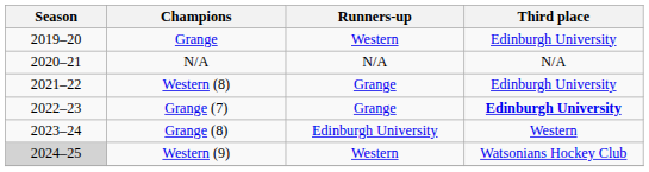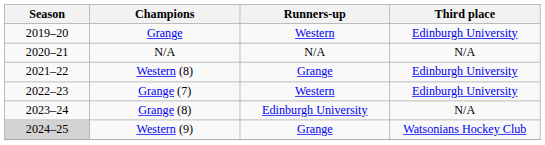 <table class="wikitable" style="text-align: center;">
 <tr>
 <th rowspan=1 width=105>Season</th>
 <th rowspan=1 width=190>Champions</th>
 <th rowspan=1 width=190>Runners-up</th>
 <th rowspan=1 width=190>Third place</th>
 </tr>
 <tr>
 <td>2019–20</td>
 <td><a href='#'>Grange</a></td>
 <td><a href='#'>Western</a></td>
 <td><a href='#'>Edinburgh University</a></td>
 </tr>
 <tr>
 <td>2020–21</td>
 <td>N/A</td>
 <td>N/A</td>
 <td>N/A</td>
 </tr>
 <tr>
 <td>2021–22</td>
 <td><a href='#'>Western</a> (8)</td>
 <td><a href='#'>Grange</a></td>
 <td><a href='#'>Edinburgh University</a></td>
 </tr>
 <tr>
 <td>2022–23</td>
 <td><a href='#'>Grange</a> (7)</td>
-<td><a href='#'>Grange</a></td>
-<td><strong><a href='#'>Edinburgh University</a></strong></td>
+<td><a href='#'>Western</a></td>
+<td><a href='#'>Edinburgh University</a></td>
 </tr>
 <tr>
 <td>2023–24</td>
 <td><a href='#'>Grange</a> (8)</td>
 <td><a href='#'>Edinburgh University</a></td>
-<td><a href='#'>Western</a></td>
+<td>N/A</td>
 </tr>
 <tr>
 <td style="background: lightgrey;">2024–25</td>
 <td><a href='#'>Western</a> (9)</td>
-<td><a href='#'>Western</a></td>
+<td><a href='#'>Grange</a></td>
 <td><a href='#'>Watsonians Hockey Club</a></td>
 </tr>
 <tr>
 </tr>
 </table>
